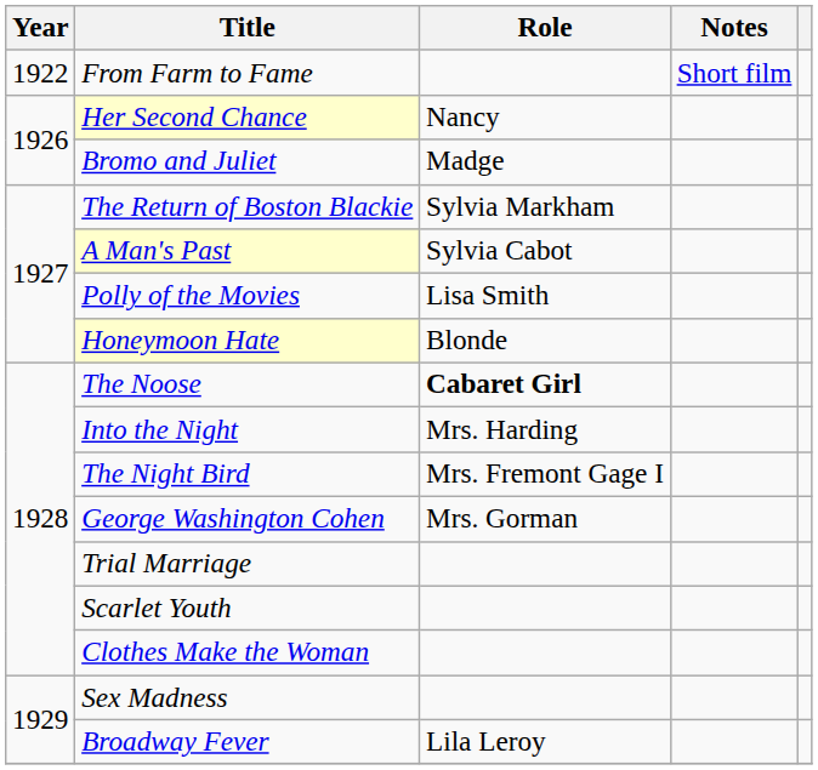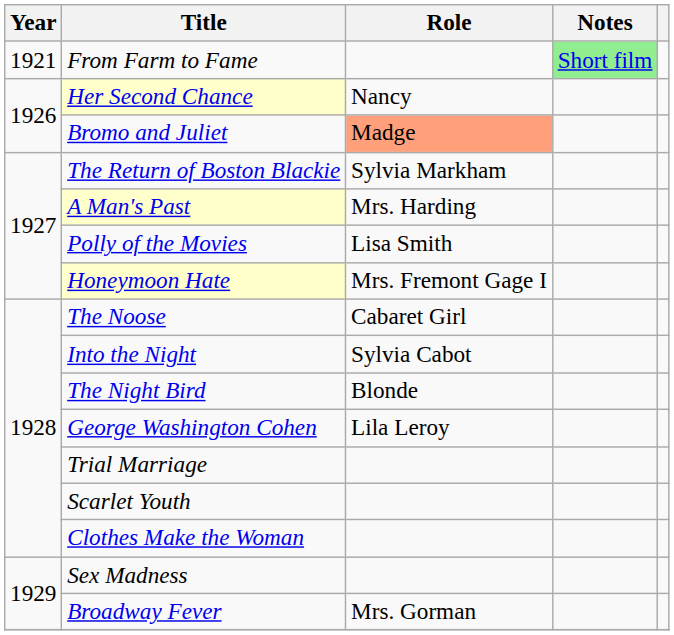 <table class="wikitable sortable">
 <tr>
 <th>Year</th>
 <th>Title</th>
 <th>Role</th>
 <th>Notes</th>
 <th></th>
 </tr>
 <tr>
-<td>1922</td>
+<td>1921</td>
 <td><em>From Farm to Fame</em></td>
 <td></td>
-<td><a href='#'>Short film</a></td>
+<td style="background: lightgreen;"><a href='#'>Short film</a></td>
 <td style=text-align:center></td>
 </tr>
 <tr>
 <td rowspan=2>1926</td>
 <td style="background:#ffc;"><em><a href='#'>Her Second Chance</a></em> </td>
 <td>Nancy</td>
 <td></td>
 <td style=text-align:center></td>
 </tr>
 <tr>
 <td><em><a href='#'>Bromo and Juliet</a></em></td>
-<td>Madge</td>
+<td style="background: lightsalmon;">Madge</td>
 <td></td>
 <td style=text-align:center></td>
 </tr>
 <tr>
 <td rowspan=4>1927</td>
 <td><em><a href='#'>The Return of Boston Blackie</a></em></td>
 <td>Sylvia Markham</td>
 <td></td>
 <td style=text-align:center></td>
 </tr>
 <tr>
 <td style="background:#ffc;"><em><a href='#'>A Man's Past</a> </em> </td>
-<td>Sylvia Cabot</td>
+<td>Mrs. Harding</td>
 <td></td>
 <td style=text-align:center></td>
 </tr>
 <tr>
 <td><em><a href='#'>Polly of the Movies</a></em></td>
 <td>Lisa Smith</td>
 <td></td>
 <td style=text-align:center></td>
 </tr>
 <tr>
 <td style="background:#ffc;"><em><a href='#'>Honeymoon Hate</a></em> </td>
-<td>Blonde</td>
+<td>Mrs. Fremont Gage I</td>
 <td></td>
 <td style=text-align:center></td>
 </tr>
 <tr>
 <td rowspan=7>1928</td>
 <td><em><a href='#'>The Noose</a></em></td>
-<td><strong>Cabaret Girl</strong></td>
+<td>Cabaret Girl</td>
 <td></td>
 <td style=text-align:center></td>
 </tr>
 <tr>
 <td><em><a href='#'>Into the Night</a></em></td>
-<td>Mrs. Harding</td>
+<td>Sylvia Cabot</td>
 <td></td>
 <td style=text-align:center></td>
 </tr>
 <tr>
 <td><em><a href='#'>The Night Bird</a></em></td>
-<td>Mrs. Fremont Gage I</td>
+<td>Blonde</td>
 <td></td>
 <td style=text-align:center></td>
 </tr>
 <tr>
 <td><em><a href='#'>George Washington Cohen</a></em></td>
-<td>Mrs. Gorman</td>
+<td>Lila Leroy</td>
 <td></td>
 <td style=text-align:center></td>
 </tr>
 <tr>
 <td><em>Trial Marriage</em></td>
 <td></td>
 <td></td>
 <td style=text-align:center></td>
 </tr>
 <tr>
 <td><em>Scarlet Youth</em></td>
 <td></td>
 <td></td>
 <td style=text-align:center></td>
 </tr>
 <tr>
 <td><em><a href='#'>Clothes Make the Woman</a></em></td>
 <td></td>
 <td></td>
 <td style=text-align:center></td>
 </tr>
 <tr>
 <td rowspan=2>1929</td>
 <td><em>Sex Madness</em></td>
 <td></td>
 <td></td>
 <td style=text-align:center></td>
 </tr>
 <tr>
 <td><em><a href='#'>Broadway Fever</a></em></td>
-<td>Lila Leroy</td>
+<td>Mrs. Gorman</td>
 <td></td>
 <td style=text-align:center></td>
 </tr>
 <tr>
 </tr>
 </table>
